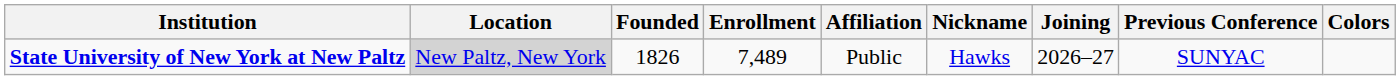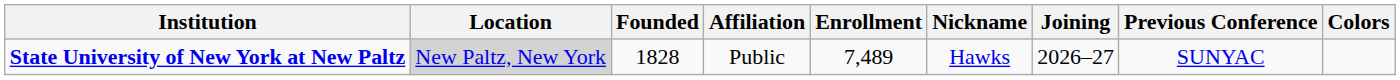 <table class="sortable wikitable" style="text-align:center">
 <tr>
 <th>Institution</th>
 <th>Location</th>
 <th>Founded</th>
+<th>Affiliation</th>
 <th>Enrollment</th>
-<th>Affiliation</th>
 <th>Nickname</th>
 <th>Joining</th>
 <th>Previous Conference</th>
 <th>Colors</th>
 </tr>
 <tr>
 <td><strong><a href='#'>State University of New York at New Paltz</a></strong></td>
 <td style="background: lightgrey;"><a href='#'>New Paltz, New York</a></td>
-<td>1826</td>
+<td>1828</td>
+<td>Public</td>
 <td>7,489</td>
-<td>Public</td>
 <td><a href='#'>Hawks</a></td>
 <td>2026–27</td>
 <td><a href='#'>SUNYAC</a></td>
 <td style="text-align:right;"></td>
 </tr>
 </table>
